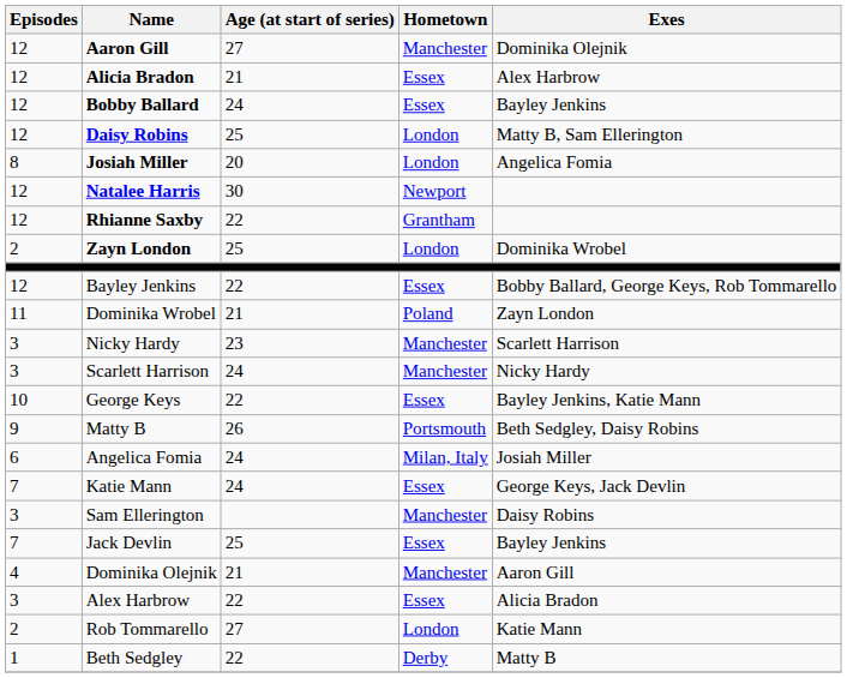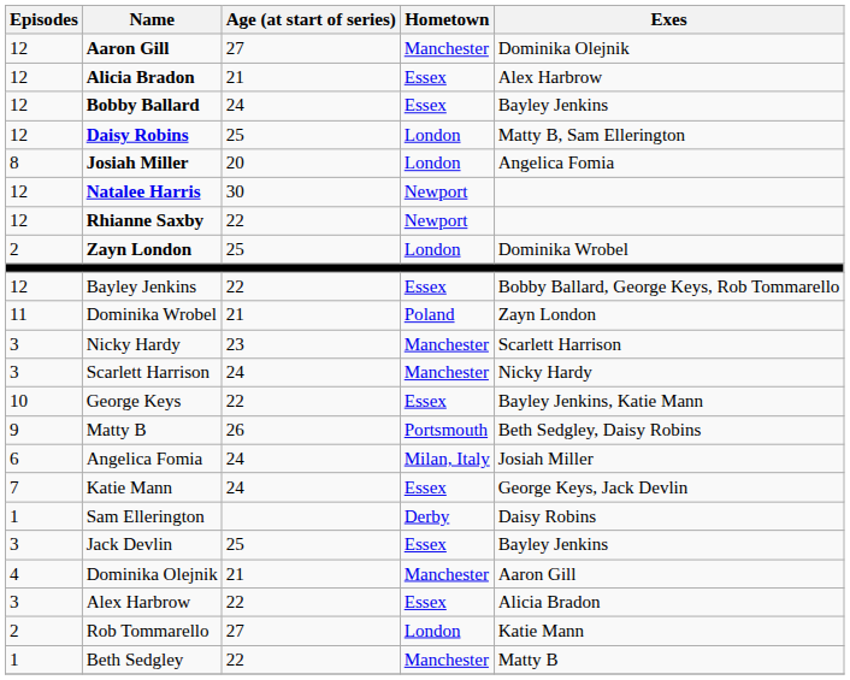 <table class="wikitable sortable">
 <tr>
 <th>Episodes</th>
 <th>Name</th>
 <th>Age (at start of series)</th>
 <th>Hometown</th>
 <th>Exes</th>
 </tr>
 <tr>
 <td>12</td>
 <td><strong>Aaron Gill</strong></td>
 <td>27</td>
 <td><a href='#'>Manchester</a></td>
 <td>Dominika Olejnik</td>
 </tr>
 <tr>
 <td>12</td>
 <td><strong>Alicia Bradon</strong></td>
 <td>21</td>
 <td><a href='#'>Essex</a></td>
 <td>Alex Harbrow</td>
 </tr>
 <tr>
 <td>12</td>
 <td><strong>Bobby Ballard</strong></td>
 <td>24</td>
 <td><a href='#'>Essex</a></td>
 <td>Bayley Jenkins</td>
 </tr>
 <tr>
 <td>12</td>
 <td><strong><a href='#'>Daisy Robins</a></strong></td>
 <td>25</td>
 <td><a href='#'>London</a></td>
 <td>Matty B, Sam Ellerington</td>
 </tr>
 <tr>
 <td>8</td>
 <td><strong>Josiah Miller</strong></td>
 <td>20</td>
 <td><a href='#'>London</a></td>
 <td>Angelica Fomia</td>
 </tr>
 <tr>
 <td>12</td>
 <td><strong><a href='#'>Natalee Harris</a></strong></td>
 <td>30</td>
 <td><a href='#'>Newport</a></td>
 <td></td>
 </tr>
 <tr>
 <td>12</td>
 <td><strong>Rhianne Saxby</strong></td>
 <td>22</td>
-<td><a href='#'>Grantham</a></td>
+<td><a href='#'>Newport</a></td>
 <td></td>
 </tr>
 <tr>
 <td>2</td>
 <td><strong>Zayn London</strong></td>
 <td>25</td>
 <td><a href='#'>London</a></td>
 <td>Dominika Wrobel</td>
 </tr>
 <tr>
 <th style="background:#000;" colspan="6"></th>
 </tr>
 <tr>
 <td>12</td>
 <td>Bayley Jenkins</td>
 <td>22</td>
 <td><a href='#'>Essex</a></td>
 <td nowrap>Bobby Ballard, George Keys, Rob Tommarello</td>
 </tr>
 <tr>
 <td>11</td>
 <td nowrap>Dominika Wrobel</td>
 <td>21</td>
 <td><a href='#'>Poland</a></td>
 <td>Zayn London</td>
 </tr>
 <tr>
 <td>3</td>
 <td>Nicky Hardy</td>
 <td>23</td>
 <td><a href='#'>Manchester</a></td>
 <td>Scarlett Harrison</td>
 </tr>
 <tr>
 <td>3</td>
 <td>Scarlett Harrison</td>
 <td>24</td>
 <td><a href='#'>Manchester</a></td>
 <td>Nicky Hardy</td>
 </tr>
 <tr>
 <td>10</td>
 <td>George Keys</td>
 <td>22</td>
 <td><a href='#'>Essex</a></td>
 <td>Bayley Jenkins, Katie Mann</td>
 </tr>
 <tr>
 <td>9</td>
 <td>Matty B</td>
 <td>26</td>
 <td><a href='#'>Portsmouth</a></td>
 <td>Beth Sedgley, Daisy Robins</td>
 </tr>
 <tr>
 <td>6</td>
 <td>Angelica Fomia</td>
 <td>24</td>
 <td nowrap><a href='#'>Milan, Italy</a></td>
 <td>Josiah Miller</td>
 </tr>
 <tr>
 <td>7</td>
 <td>Katie Mann</td>
 <td>24</td>
 <td><a href='#'>Essex</a></td>
 <td>George Keys, Jack Devlin</td>
 </tr>
 <tr>
-<td>3</td>
+<td>1</td>
 <td>Sam Ellerington</td>
 <td></td>
-<td><a href='#'>Manchester</a></td>
+<td><a href='#'>Derby</a></td>
 <td>Daisy Robins</td>
 </tr>
 <tr>
-<td>7</td>
+<td>3</td>
 <td>Jack Devlin</td>
 <td>25</td>
 <td><a href='#'>Essex</a></td>
 <td>Bayley Jenkins</td>
 </tr>
 <tr>
 <td>4</td>
 <td nowrap>Dominika Olejnik</td>
 <td>21</td>
 <td><a href='#'>Manchester</a></td>
 <td>Aaron Gill</td>
 </tr>
 <tr>
 <td>3</td>
 <td>Alex Harbrow</td>
 <td>22</td>
 <td><a href='#'>Essex</a></td>
 <td>Alicia Bradon</td>
 </tr>
 <tr>
 <td>2</td>
 <td>Rob Tommarello</td>
 <td>27</td>
 <td><a href='#'>London</a></td>
 <td>Katie Mann</td>
 </tr>
 <tr>
 <td>1</td>
 <td>Beth Sedgley</td>
 <td>22</td>
-<td><a href='#'>Derby</a></td>
+<td><a href='#'>Manchester</a></td>
 <td>Matty B</td>
 </tr>
 <tr>
 </tr>
 </table>
